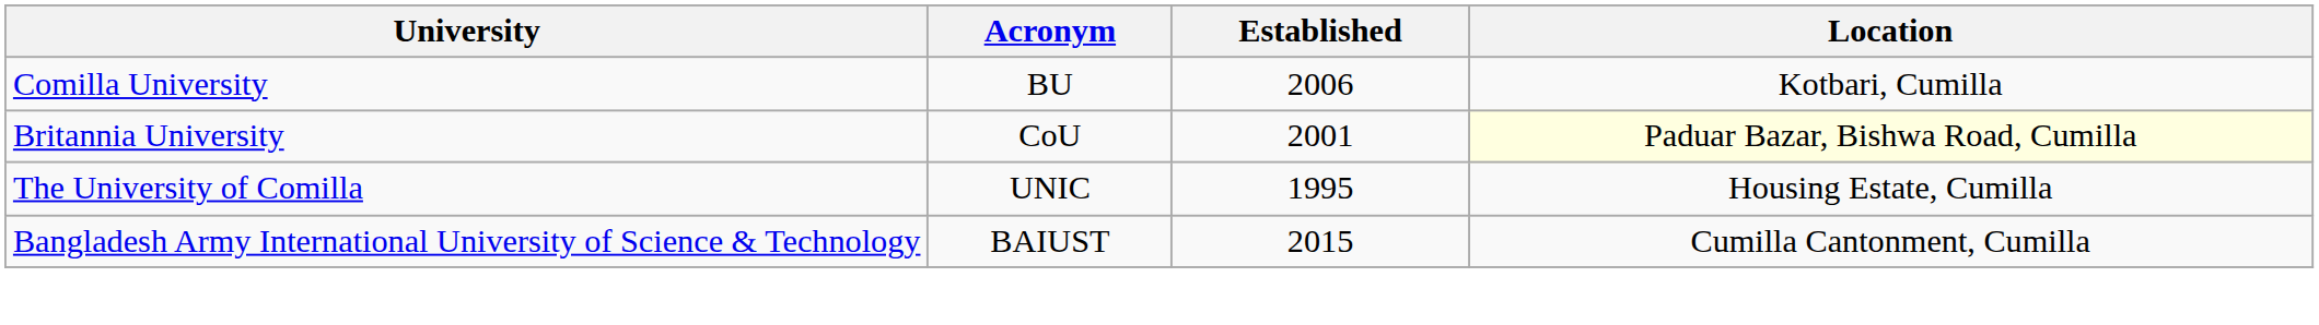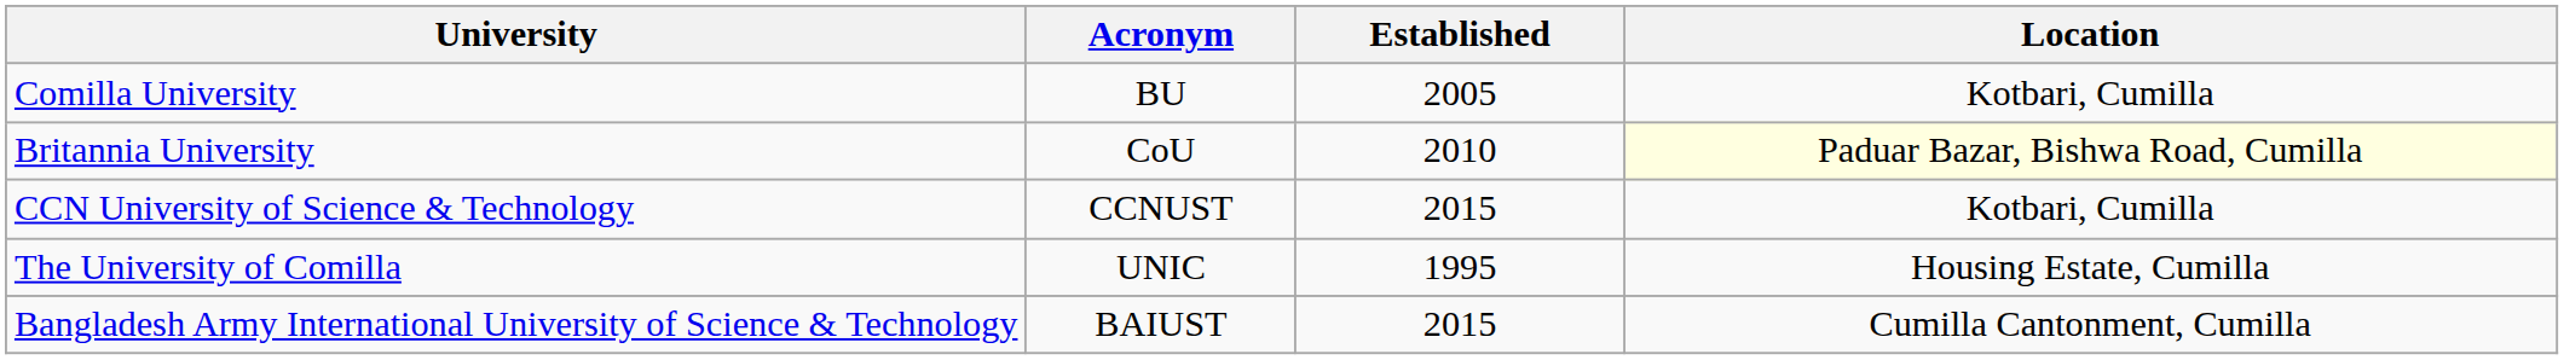 <table class="wikitable sortable">
 <tr>
 <th>University</th>
 <th class="unsortable"><a href='#'>Acronym</a></th>
 <th>Established</th>
 <th>Location<br></th>
 </tr>
 <tr>
 <td><a href='#'>Comilla University</a></td>
 <td style="text-align:center;">BU</td>
-<td style="text-align:center;">2006</td>
+<td style="text-align:center;">2005</td>
 <td style="text-align:center;">Kotbari, Cumilla</td>
 </tr>
 <tr>
 <td style="width:40%;"><a href='#'>Britannia University</a></td>
 <td style="text-align:center;">CoU</td>
-<td style="text-align:center;">2001</td>
+<td style="text-align:center;">2010</td>
 <td style="background: lightyellow; text-align:center;">Paduar Bazar, Bishwa Road, Cumilla</td>
+</tr>
+<tr>
+<td style="width:40%;"><a href='#'>CCN University of Science & Technology</a></td>
+<td style="text-align:center;">CCNUST</td>
+<td style="text-align:center;">2015</td>
+<td style="text-align:center;">Kotbari, Cumilla</td>
 </tr>
 <tr>
 <td style="width:40%;"><a href='#'>The University of Comilla</a></td>
 <td style="text-align:center;">UNIC</td>
 <td style="text-align:center;">1995</td>
 <td style="text-align:center;">Housing Estate, Cumilla</td>
 </tr>
 <tr>
 <td style="width:40%;"><a href='#'>Bangladesh Army International University of Science & Technology</a></td>
 <td style="text-align:center;">BAIUST</td>
 <td style="text-align:center;">2015</td>
 <td style="text-align:center;">Cumilla Cantonment, Cumilla<br></td>
 </tr>
 </table>
